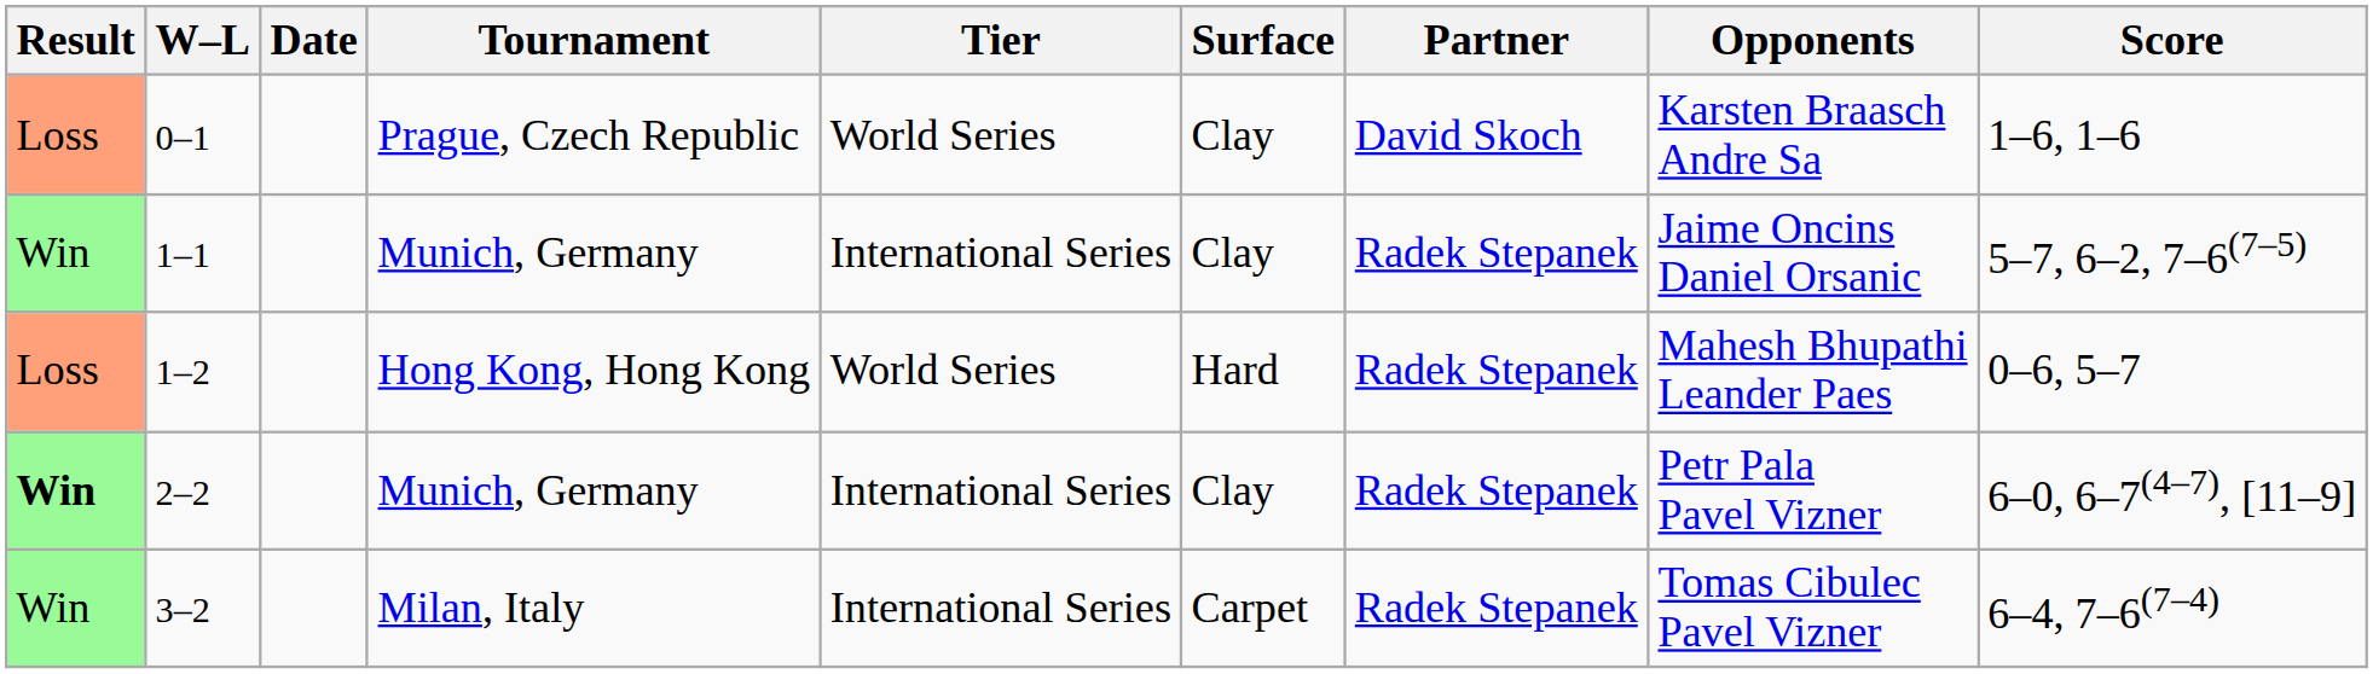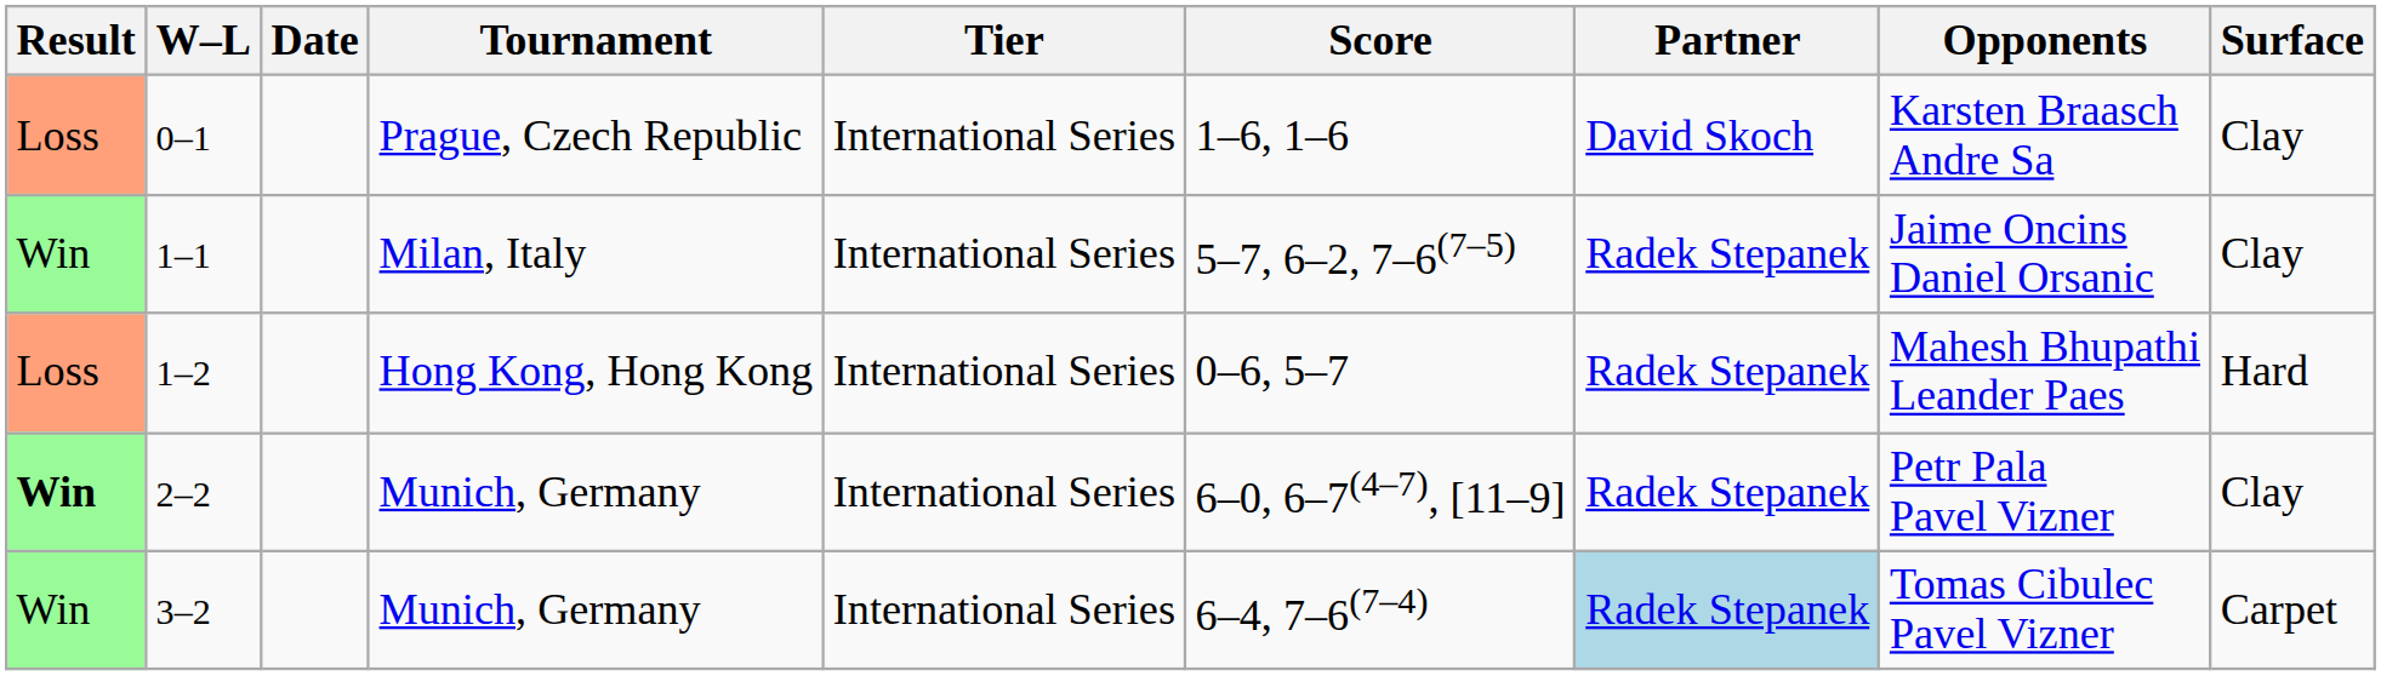 <table class="sortable wikitable">
 <tr>
 <th>Result</th>
 <th class="unsortable">W–L</th>
 <th>Date</th>
 <th>Tournament</th>
 <th>Tier</th>
-<th>Surface</th>
+<th class="unsortable">Score</th>
 <th>Partner</th>
 <th>Opponents</th>
-<th class="unsortable">Score</th>
+<th>Surface</th>
 </tr>
 <tr>
 <td style="background:#ffa07a;">Loss</td>
 <td><small>0–1</small></td>
 <td><a href='#'></a></td>
 <td><a href='#'>Prague</a>, Czech Republic</td>
-<td>World Series</td>
-<td>Clay</td>
+<td>International Series</td>
+<td>1–6, 1–6</td>
 <td> <a href='#'>David Skoch</a></td>
 <td> <a href='#'>Karsten Braasch</a> <br>  <a href='#'>Andre Sa</a></td>
-<td>1–6, 1–6</td>
+<td>Clay</td>
 </tr>
 <tr>
 <td style="background:#98fb98;">Win</td>
 <td><small>1–1</small></td>
 <td><a href='#'></a></td>
-<td><a href='#'>Munich</a>, Germany</td>
+<td><a href='#'>Milan</a>, Italy</td>
 <td>International Series</td>
-<td>Clay</td>
+<td>5–7, 6–2, 7–6<sup>(7–5)</sup></td>
 <td> <a href='#'>Radek Stepanek</a></td>
 <td> <a href='#'>Jaime Oncins</a> <br>  <a href='#'>Daniel Orsanic</a></td>
-<td>5–7, 6–2, 7–6<sup>(7–5)</sup></td>
+<td>Clay</td>
 </tr>
 <tr>
 <td style="background:#ffa07a;">Loss</td>
 <td><small>1–2</small></td>
 <td><a href='#'></a></td>
 <td><a href='#'>Hong Kong</a>, Hong Kong</td>
-<td>World Series</td>
-<td>Hard</td>
+<td>International Series</td>
+<td>0–6, 5–7</td>
 <td> <a href='#'>Radek Stepanek</a></td>
 <td> <a href='#'>Mahesh Bhupathi</a> <br>  <a href='#'>Leander Paes</a></td>
-<td>0–6, 5–7</td>
+<td>Hard</td>
 </tr>
 <tr>
 <td style="background:#98fb98;"><strong>Win</strong></td>
 <td><small>2–2</small></td>
 <td><a href='#'></a></td>
 <td><a href='#'>Munich</a>, Germany</td>
 <td>International Series</td>
-<td>Clay</td>
+<td>6–0, 6–7<sup>(4–7)</sup>, [11–9]</td>
 <td> <a href='#'>Radek Stepanek</a></td>
 <td> <a href='#'>Petr Pala</a> <br>  <a href='#'>Pavel Vizner</a></td>
-<td>6–0, 6–7<sup>(4–7)</sup>, [11–9]</td>
+<td>Clay</td>
 </tr>
 <tr>
 <td style="background:#98fb98;">Win</td>
 <td><small>3–2</small></td>
 <td><a href='#'></a></td>
-<td><a href='#'>Milan</a>, Italy</td>
+<td><a href='#'>Munich</a>, Germany</td>
 <td>International Series</td>
+<td>6–4, 7–6<sup>(7–4)</sup></td>
+<td style="background: lightblue;"> <a href='#'>Radek Stepanek</a></td>
+<td> <a href='#'>Tomas Cibulec</a> <br>  <a href='#'>Pavel Vizner</a></td>
 <td>Carpet</td>
-<td> <a href='#'>Radek Stepanek</a></td>
-<td> <a href='#'>Tomas Cibulec</a> <br>  <a href='#'>Pavel Vizner</a></td>
-<td>6–4, 7–6<sup>(7–4)</sup></td>
 </tr>
 </table>
